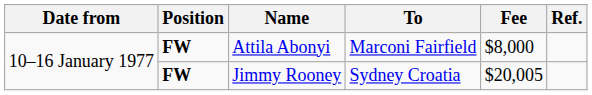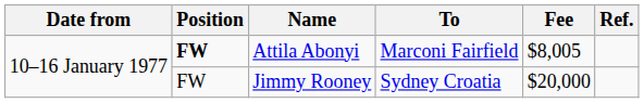 <table class="wikitable">
 <tr>
 <th>Date from</th>
 <th>Position</th>
 <th>Name</th>
 <th>To</th>
 <th>Fee</th>
 <th>Ref.</th>
 </tr>
 <tr>
 <td rowspan="2">10–16 January 1977</td>
 <td><strong>FW</strong></td>
 <td><a href='#'>Attila Abonyi</a></td>
 <td><a href='#'>Marconi Fairfield</a></td>
-<td>$8,000</td>
+<td>$8,005</td>
 <td></td>
 </tr>
 <tr>
-<td><strong>FW</strong></td>
+<td>FW</td>
 <td><a href='#'>Jimmy Rooney</a></td>
 <td> <a href='#'>Sydney Croatia</a></td>
-<td>$20,005</td>
+<td>$20,000</td>
 <td></td>
 </tr>
 </table>
